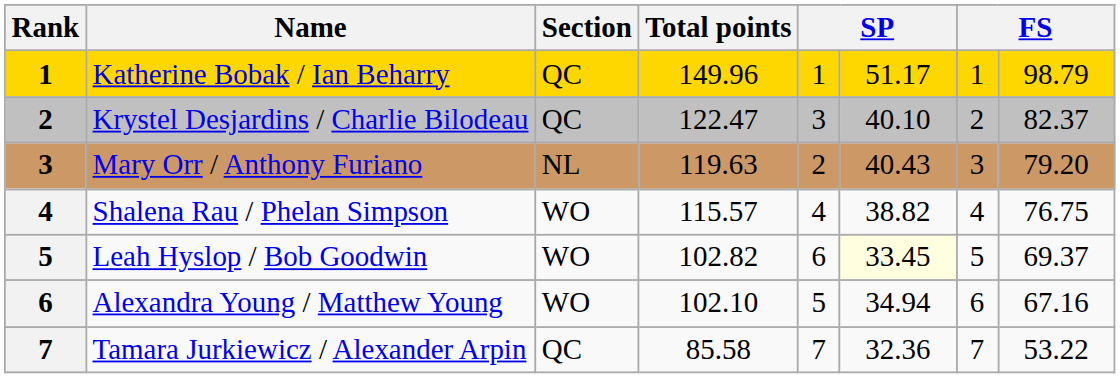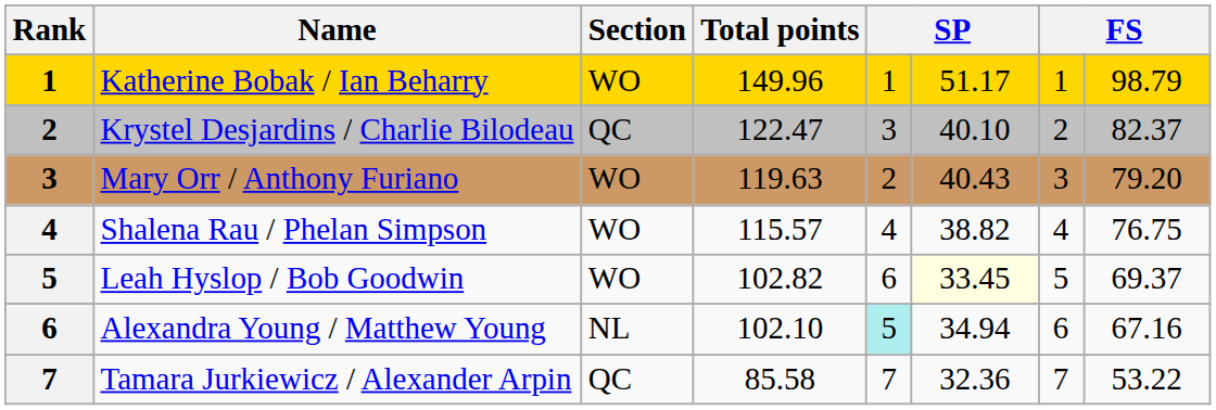 <table class="wikitable sortable">
 <tr>
 <th>Rank</th>
 <th>Name</th>
 <th>Section</th>
 <th>Total points</th>
 <th colspan="2" width="80px"><a href='#'>SP</a></th>
 <th colspan="2" width="80px"><a href='#'>FS</a></th>
 </tr>
 <tr bgcolor="gold">
 <td align="center"><strong>1</strong></td>
 <td><a href='#'>Katherine Bobak</a> / <a href='#'>Ian Beharry</a></td>
-<td>QC</td>
+<td>WO</td>
 <td align="center">149.96</td>
 <td align="center">1</td>
 <td align="center">51.17</td>
 <td align="center">1</td>
 <td align="center">98.79</td>
 </tr>
 <tr bgcolor="silver">
 <td align="center"><strong>2</strong></td>
 <td><a href='#'>Krystel Desjardins</a> / <a href='#'>Charlie Bilodeau</a></td>
 <td>QC</td>
 <td align="center">122.47</td>
 <td align="center">3</td>
 <td align="center">40.10</td>
 <td align="center">2</td>
 <td align="center">82.37</td>
 </tr>
 <tr bgcolor="cc9966">
 <td align="center"><strong>3</strong></td>
 <td><a href='#'>Mary Orr</a> / <a href='#'>Anthony Furiano</a></td>
-<td>NL</td>
+<td>WO</td>
 <td align="center">119.63</td>
 <td align="center">2</td>
 <td align="center">40.43</td>
 <td align="center">3</td>
 <td align="center">79.20</td>
 </tr>
 <tr>
 <th>4</th>
 <td><a href='#'>Shalena Rau</a> / <a href='#'>Phelan Simpson</a></td>
 <td>WO</td>
 <td align="center">115.57</td>
 <td align="center">4</td>
 <td align="center">38.82</td>
 <td align="center">4</td>
 <td align="center">76.75</td>
 </tr>
 <tr>
 <th>5</th>
 <td><a href='#'>Leah Hyslop</a> / <a href='#'>Bob Goodwin</a></td>
 <td>WO</td>
 <td align="center">102.82</td>
 <td align="center">6</td>
 <td align="center" style="background: lightyellow;">33.45</td>
 <td align="center">5</td>
 <td align="center">69.37</td>
 </tr>
 <tr>
 <th>6</th>
 <td><a href='#'>Alexandra Young</a> / <a href='#'>Matthew Young</a></td>
-<td>WO</td>
+<td>NL</td>
 <td align="center">102.10</td>
-<td align="center">5</td>
+<td align="center" style="background: paleturquoise;">5</td>
 <td align="center">34.94</td>
 <td align="center">6</td>
 <td align="center">67.16</td>
 </tr>
 <tr>
 <th>7</th>
 <td><a href='#'>Tamara Jurkiewicz</a> / <a href='#'>Alexander Arpin</a></td>
 <td>QC</td>
 <td align="center">85.58</td>
 <td align="center">7</td>
 <td align="center">32.36</td>
 <td align="center">7</td>
 <td align="center">53.22</td>
 </tr>
 </table>
